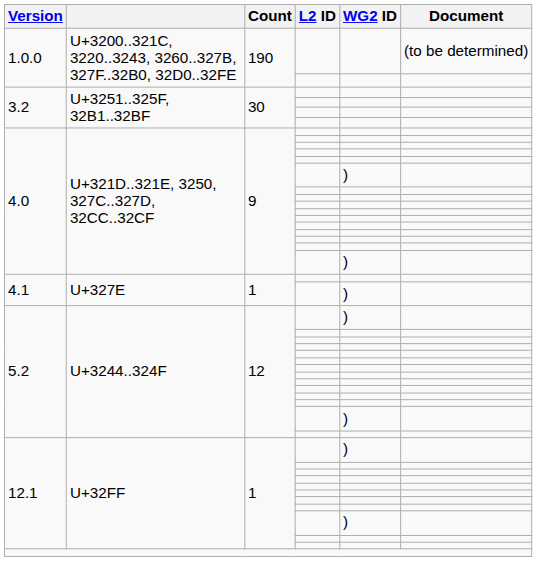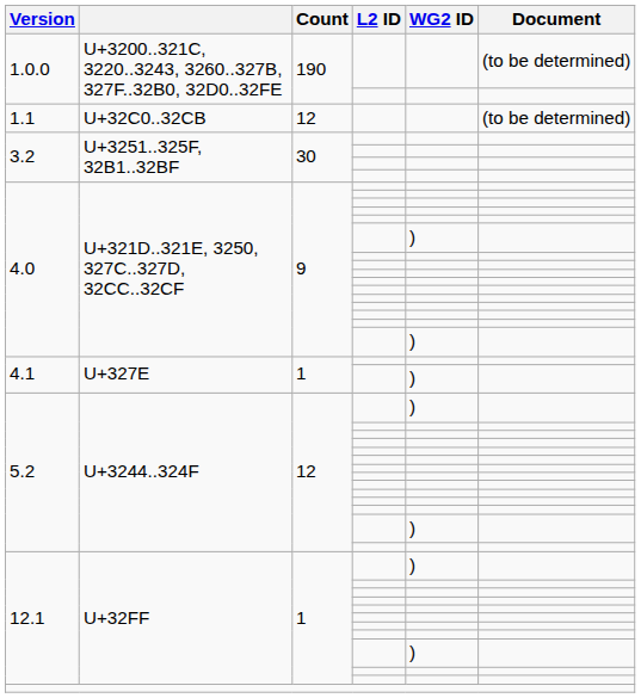 <table class="wikitable collapsible sticky-header">
 <tr>
 <th><a href='#'>Version</a></th>
 <th></th>
 <th>Count</th>
 <th><a href='#'>L2</a> ID</th>
 <th><a href='#'>WG2</a> ID</th>
 <th>Document</th>
 </tr>
 <tr>
 <td rowspan="2">1.0.0</td>
 <td rowspan="2" width="180">U+3200..321C, 3220..3243, 3260..327B, 327F..32B0, 32D0..32FE</td>
 <td rowspan="2">190</td>
 <td></td>
 <td></td>
 <td>(to be determined)</td>
 </tr>
 <tr>
 <td></td>
 <td></td>
 <td></td>
+</tr>
+<tr>
+<td>1.1</td>
+<td>U+32C0..32CB</td>
+<td>12</td>
+<td></td>
+<td></td>
+<td>(to be determined)</td>
 </tr>
 <tr>
 <td rowspan="4">3.2</td>
 <td rowspan="4">U+3251..325F, 32B1..32BF</td>
 <td rowspan="4">30</td>
 <td></td>
 <td></td>
 <td></td>
 </tr>
 <tr>
 <td></td>
 <td></td>
 <td></td>
 </tr>
 <tr>
 <td></td>
 <td></td>
 <td></td>
 </tr>
 <tr>
 <td></td>
 <td></td>
 <td></td>
 </tr>
 <tr>
 <td rowspan="16">4.0</td>
 <td rowspan="16">U+321D..321E, 3250, 327C..327D, 32CC..32CF</td>
 <td rowspan="16">9</td>
 <td></td>
 <td></td>
 <td></td>
 </tr>
 <tr>
 <td></td>
 <td></td>
 <td></td>
 </tr>
 <tr>
 <td></td>
 <td></td>
 <td></td>
 </tr>
 <tr>
 <td></td>
 <td></td>
 <td></td>
 </tr>
 <tr>
 <td></td>
 <td></td>
 <td></td>
 </tr>
 <tr>
 <td></td>
 <td> )</td>
 <td></td>
 </tr>
 <tr>
 <td></td>
 <td></td>
 <td></td>
 </tr>
 <tr>
 <td></td>
 <td></td>
 <td></td>
 </tr>
 <tr>
 <td></td>
 <td></td>
 <td></td>
 </tr>
 <tr>
 <td></td>
 <td></td>
 <td></td>
 </tr>
 <tr>
 <td></td>
 <td></td>
 <td></td>
 </tr>
 <tr>
 <td></td>
 <td></td>
 <td></td>
 </tr>
 <tr>
 <td></td>
 <td></td>
 <td></td>
 </tr>
 <tr>
 <td></td>
 <td></td>
 <td></td>
 </tr>
 <tr>
 <td></td>
 <td></td>
 <td></td>
 </tr>
 <tr>
 <td></td>
 <td> )</td>
 <td></td>
 </tr>
 <tr>
 <td rowspan="2">4.1</td>
 <td rowspan="2">U+327E</td>
 <td rowspan="2">1</td>
 <td></td>
 <td></td>
 <td></td>
 </tr>
 <tr>
 <td></td>
 <td> )</td>
 <td></td>
 </tr>
 <tr>
 <td rowspan="14">5.2</td>
 <td rowspan="14">U+3244..324F</td>
 <td rowspan="14">12</td>
 <td></td>
 <td> )</td>
 <td></td>
 </tr>
 <tr>
 <td></td>
 <td></td>
 <td></td>
 </tr>
 <tr>
 <td></td>
 <td></td>
 <td></td>
 </tr>
 <tr>
 <td></td>
 <td></td>
 <td></td>
 </tr>
 <tr>
 <td></td>
 <td></td>
 <td></td>
 </tr>
 <tr>
 <td></td>
 <td></td>
 <td></td>
 </tr>
 <tr>
 <td></td>
 <td></td>
 <td></td>
 </tr>
 <tr>
 <td></td>
 <td></td>
 <td></td>
 </tr>
 <tr>
 <td></td>
 <td></td>
 <td></td>
 </tr>
 <tr>
 <td></td>
 <td></td>
 <td></td>
 </tr>
 <tr>
 <td></td>
 <td></td>
 <td></td>
 </tr>
 <tr>
 <td></td>
 <td></td>
 <td></td>
 </tr>
 <tr>
 <td></td>
 <td> )</td>
 <td></td>
 </tr>
 <tr>
 <td></td>
 <td></td>
 <td></td>
 </tr>
 <tr>
 <td rowspan="11">12.1</td>
 <td rowspan="11">U+32FF</td>
 <td rowspan="11">1</td>
 <td></td>
 <td> )</td>
 <td></td>
 </tr>
 <tr>
 <td></td>
 <td></td>
 <td></td>
 </tr>
 <tr>
 <td></td>
 <td></td>
 <td></td>
 </tr>
 <tr>
 <td></td>
 <td></td>
 <td></td>
 </tr>
 <tr>
 <td></td>
 <td></td>
 <td></td>
 </tr>
 <tr>
 <td></td>
 <td></td>
 <td></td>
 </tr>
 <tr>
 <td></td>
 <td></td>
 <td></td>
 </tr>
 <tr>
 <td></td>
 <td></td>
 <td></td>
 </tr>
 <tr>
 <td></td>
 <td> )</td>
 <td></td>
 </tr>
 <tr>
 <td></td>
 <td></td>
 <td></td>
 </tr>
 <tr>
 <td></td>
 <td></td>
 <td></td>
 </tr>
 <tr class="sortbottom">
 <td colspan="6"></td>
 </tr>
 </table>
